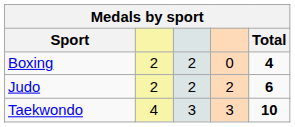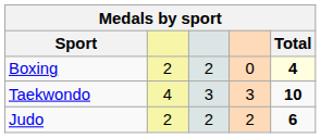 <table class="wikitable" style="font-size:90%; text-align:center;">
 <tr>
 <th colspan="5">Medals by sport</th>
 </tr>
 <tr>
 <th width="120">Sport</th>
 <th scope="col" width="30" style="background:#F7F6A8;"></th>
 <th scope="col" width="30" style="background:#DCE5E5;"></th>
 <th scope="col" width="30" style="background:#FFDAB9;"></th>
 <th width="30">Total</th>
 </tr>
 <tr>
 <td align="left"><a href='#'>Boxing</a></td>
 <td style="background:#F7F6A8;">2</td>
 <td style="background:#DCE5E5;">2</td>
 <td style="background:#FFDAB9;">0</td>
-<td><strong>4</strong></td>
+<td style="background: lightyellow;"><strong>4</strong></td>
+</tr>
+<tr>
+<td align="left"><a href='#'>Taekwondo</a></td>
+<td style="background:#F7F6A8;">4</td>
+<td style="background:#DCE5E5;">3</td>
+<td style="background:#FFDAB9;">3</td>
+<td><strong>10</strong></td>
 </tr>
 <tr>
 <td align="left"><a href='#'>Judo</a></td>
 <td style="background:#F7F6A8;">2</td>
 <td style="background:#DCE5E5;">2</td>
 <td style="background:#FFDAB9;">2</td>
 <td><strong>6</strong></td>
 </tr>
-<tr>
-<td align="left"><a href='#'>Taekwondo</a></td>
-<td style="background:#F7F6A8;">4</td>
-<td style="background:#DCE5E5;">3</td>
-<td style="background:#FFDAB9;">3</td>
-<td><strong>10</strong></td>
-</tr>
 </table>
